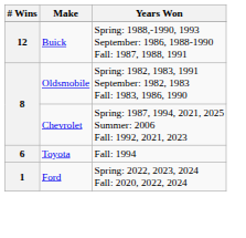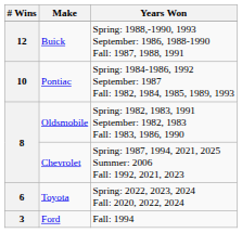 <table class="wikitable" style="font-size: 95%;">
 <tr>
 <th># Wins</th>
 <th>Make</th>
 <th>Years Won</th>
 </tr>
 <tr>
 </tr>
 <tr>
 <th>12</th>
 <td> <a href='#'>Buick</a></td>
 <td>Spring: 1988,-1990, 1993<br>September: 1986, 1988-1990<br>Fall: 1987, 1988, 1991</td>
 </tr>
 <tr>
+<th>10</th>
+<td> <a href='#'>Pontiac</a></td>
+<td>Spring: 1984-1986, 1992<br>September: 1987<br>Fall: 1982, 1984, 1985, 1989, 1993</td>
+</tr>
+<tr>
 <th rowspan="2">8</th>
 <td> <a href='#'>Oldsmobile</a></td>
 <td>Spring: 1982, 1983, 1991<br>September: 1982, 1983<br>Fall: 1983, 1986, 1990</td>
 </tr>
 <tr>
 <td> <a href='#'>Chevrolet</a></td>
 <td>Spring: 1987, 1994, 2021, 2025<br>Summer: 2006<br>Fall: 1992, 2021, 2023</td>
 </tr>
 <tr>
 <th>6</th>
 <td> <a href='#'>Toyota</a></td>
+<td>Spring: 2022, 2023, 2024<br>Fall: 2020, 2022, 2024</td>
+</tr>
+<tr>
+<th>3</th>
+<td> <a href='#'>Ford</a></td>
 <td>Fall: 1994</td>
 </tr>
-<tr>
-<th>1</th>
-<td> <a href='#'>Ford</a></td>
-<td>Spring: 2022, 2023, 2024<br>Fall: 2020, 2022, 2024</td>
-</tr>
 </table>
